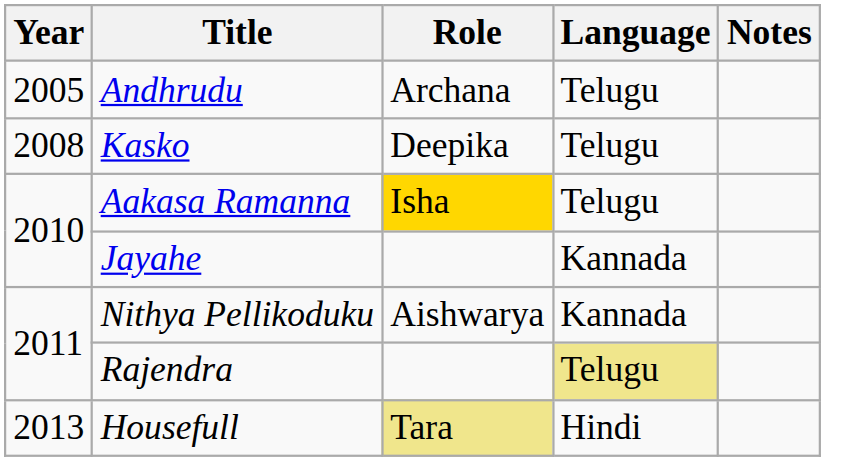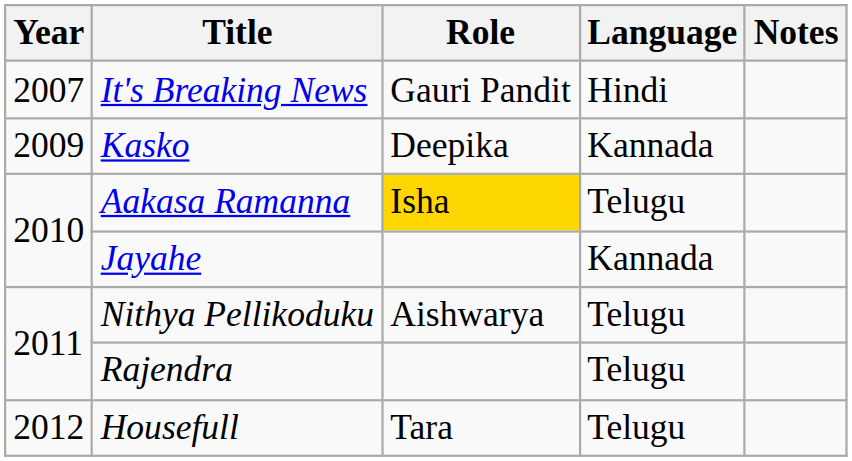 <table class="wikitable">
 <tr>
 <th>Year</th>
 <th>Title</th>
 <th>Role</th>
 <th>Language</th>
 <th>Notes</th>
 </tr>
 <tr>
-<td>2005</td>
-<td><em><a href='#'>Andhrudu</a></em></td>
-<td>Archana</td>
-<td>Telugu</td>
+<td>2007</td>
+<td><em><a href='#'>It's Breaking News</a></em></td>
+<td>Gauri Pandit</td>
+<td>Hindi</td>
 <td></td>
 </tr>
 <tr>
-<td>2008</td>
+<td>2009</td>
 <td><em><a href='#'>Kasko</a></em></td>
 <td>Deepika</td>
-<td>Telugu</td>
+<td>Kannada</td>
 <td></td>
 </tr>
 <tr>
 <td rowspan="2">2010</td>
 <td><em><a href='#'>Aakasa Ramanna</a></em></td>
 <td style="background: gold;">Isha</td>
 <td>Telugu</td>
 <td></td>
 </tr>
 <tr>
 <td><em><a href='#'>Jayahe</a></em></td>
 <td></td>
 <td>Kannada</td>
 <td></td>
 </tr>
 <tr>
 <td rowspan="2">2011</td>
 <td><em>Nithya Pellikoduku</em></td>
 <td>Aishwarya</td>
-<td>Kannada</td>
+<td>Telugu</td>
 <td></td>
 </tr>
 <tr>
 <td><em>Rajendra</em></td>
 <td></td>
-<td style="background: khaki;">Telugu</td>
+<td>Telugu</td>
 <td></td>
 </tr>
 <tr>
-<td>2013</td>
+<td>2012</td>
 <td><em>Housefull</em></td>
-<td style="background: khaki;">Tara</td>
-<td>Hindi</td>
+<td>Tara</td>
+<td>Telugu</td>
 <td></td>
 </tr>
 </table>
